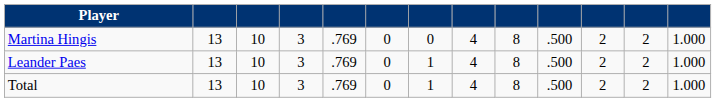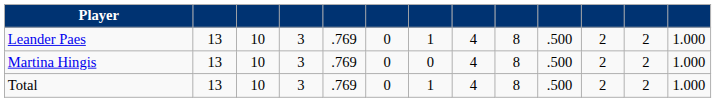 <table class="wikitable" style="text-align:center">
 <tr>
 <th style="background:#003372; color:#fff" width="200px">Player</th>
 <th style="background:#003372; color:#fff" width="40px"></th>
 <th style="background:#003372; color:#fff" width="40px"></th>
 <th style="background:#003372; color:#fff" width="40px"></th>
 <th style="background:#003372; color:#fff" width="40px"></th>
 <th style="background:#003372; color:#fff" width="40px"></th>
 <th style="background:#003372; color:#fff" width="40px"></th>
 <th style="background:#003372; color:#fff" width="40px"></th>
 <th style="background:#003372; color:#fff" width="40px"></th>
 <th style="background:#003372; color:#fff" width="40px"></th>
 <th style="background:#003372; color:#fff" width="40px"></th>
 <th style="background:#003372; color:#fff" width="40px"></th>
 <th style="background:#003372; color:#fff" width="40px"></th>
 </tr>
 <tr>
-<td style="text-align:left"><a href='#'>Martina Hingis</a></td>
+<td style="text-align:left"><a href='#'>Leander Paes</a></td>
 <td>13</td>
 <td>10</td>
 <td>3</td>
 <td>.769</td>
 <td>0</td>
-<td>0</td>
+<td>1</td>
 <td>4</td>
 <td>8</td>
 <td>.500</td>
 <td>2</td>
 <td>2</td>
 <td>1.000</td>
 </tr>
 <tr>
-<td style="text-align:left"><a href='#'>Leander Paes</a></td>
+<td style="text-align:left"><a href='#'>Martina Hingis</a></td>
 <td>13</td>
 <td>10</td>
 <td>3</td>
 <td>.769</td>
 <td>0</td>
-<td>1</td>
+<td>0</td>
 <td>4</td>
 <td>8</td>
 <td>.500</td>
 <td>2</td>
 <td>2</td>
 <td>1.000</td>
 </tr>
 <tr>
 <td style="text-align:left">Total</td>
 <td>13</td>
 <td>10</td>
 <td>3</td>
 <td>.769</td>
 <td>0</td>
 <td>1</td>
 <td>4</td>
 <td>8</td>
 <td>.500</td>
 <td>2</td>
 <td>2</td>
 <td>1.000</td>
 </tr>
 </table>
